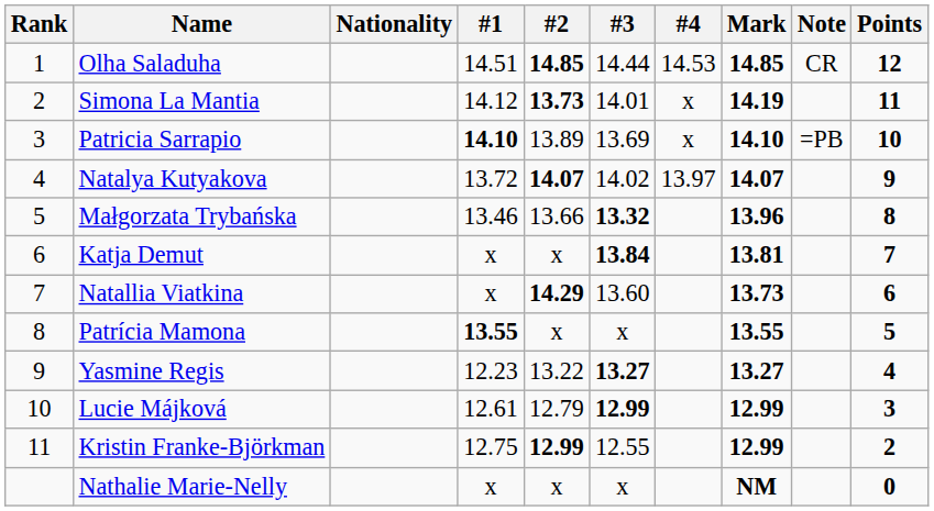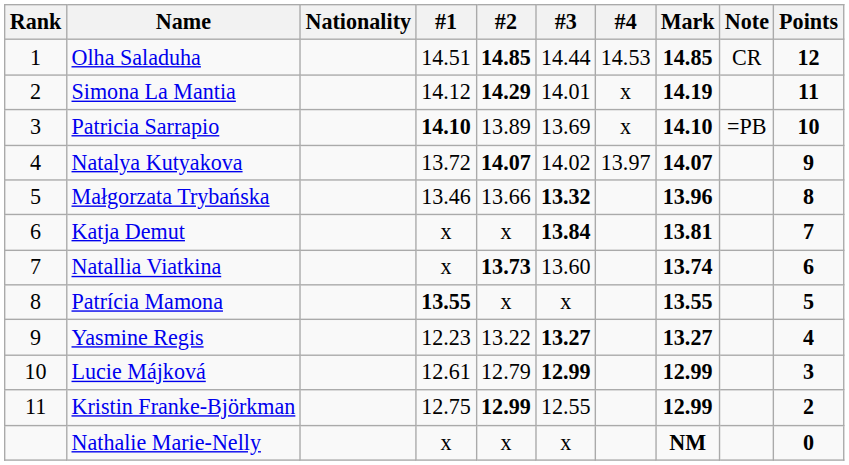 <table class="wikitable sortable" style="text-align:center">
 <tr>
 <th>Rank</th>
 <th>Name</th>
 <th>Nationality</th>
 <th>#1</th>
 <th>#2</th>
 <th>#3</th>
 <th>#4</th>
 <th>Mark</th>
 <th>Note</th>
 <th>Points</th>
 </tr>
 <tr>
 <td>1</td>
 <td align=left><a href='#'>Olha Saladuha</a></td>
 <td align=left></td>
 <td>14.51</td>
 <td><strong>14.85</strong></td>
 <td>14.44</td>
 <td>14.53</td>
 <td><strong>14.85</strong></td>
 <td>CR</td>
 <td><strong>12</strong></td>
 </tr>
 <tr>
 <td>2</td>
 <td align=left><a href='#'>Simona La Mantia</a></td>
 <td align=left></td>
 <td>14.12</td>
-<td><strong>13.73</strong></td>
+<td><strong>14.29</strong></td>
 <td>14.01</td>
 <td>x</td>
 <td><strong>14.19</strong></td>
 <td></td>
 <td><strong>11</strong></td>
 </tr>
 <tr>
 <td>3</td>
 <td align=left><a href='#'>Patricia Sarrapio</a></td>
 <td align=left></td>
 <td><strong>14.10</strong></td>
 <td>13.89</td>
 <td>13.69</td>
 <td>x</td>
 <td><strong>14.10</strong></td>
 <td>=PB</td>
 <td><strong>10</strong></td>
 </tr>
 <tr>
 <td>4</td>
 <td align=left><a href='#'>Natalya Kutyakova</a></td>
 <td align=left></td>
 <td>13.72</td>
 <td><strong>14.07</strong></td>
 <td>14.02</td>
 <td>13.97</td>
 <td><strong>14.07</strong></td>
 <td></td>
 <td><strong>9</strong></td>
 </tr>
 <tr>
 <td>5</td>
 <td align=left><a href='#'>Małgorzata Trybańska</a></td>
 <td align=left></td>
 <td>13.46</td>
 <td>13.66</td>
 <td><strong>13.32</strong></td>
 <td></td>
 <td><strong>13.96</strong></td>
 <td></td>
 <td><strong>8</strong></td>
 </tr>
 <tr>
 <td>6</td>
 <td align=left><a href='#'>Katja Demut</a></td>
 <td align=left></td>
 <td>x</td>
 <td>x</td>
 <td><strong>13.84</strong></td>
 <td></td>
 <td><strong>13.81</strong></td>
 <td></td>
 <td><strong>7</strong></td>
 </tr>
 <tr>
 <td>7</td>
 <td align=left><a href='#'>Natallia Viatkina</a></td>
 <td align=left></td>
 <td>x</td>
-<td><strong>14.29</strong></td>
+<td><strong>13.73</strong></td>
 <td>13.60</td>
 <td></td>
-<td><strong>13.73</strong></td>
+<td><strong>13.74</strong></td>
 <td></td>
 <td><strong>6</strong></td>
 </tr>
 <tr>
 <td>8</td>
 <td align=left><a href='#'>Patrícia Mamona</a></td>
 <td align=left></td>
 <td><strong>13.55</strong></td>
 <td>x</td>
 <td>x</td>
 <td></td>
 <td><strong>13.55</strong></td>
 <td></td>
 <td><strong>5</strong></td>
 </tr>
 <tr>
 <td>9</td>
 <td align=left><a href='#'>Yasmine Regis</a></td>
 <td align=left></td>
 <td>12.23</td>
 <td>13.22</td>
 <td><strong>13.27</strong></td>
 <td></td>
 <td><strong>13.27</strong></td>
 <td></td>
 <td><strong>4</strong></td>
 </tr>
 <tr>
 <td>10</td>
 <td align=left><a href='#'>Lucie Májková</a></td>
 <td align=left></td>
 <td>12.61</td>
 <td>12.79</td>
 <td><strong>12.99</strong></td>
 <td></td>
 <td><strong>12.99</strong></td>
 <td></td>
 <td><strong>3</strong></td>
 </tr>
 <tr>
 <td>11</td>
 <td align=left><a href='#'>Kristin Franke-Björkman</a></td>
 <td align=left></td>
 <td>12.75</td>
 <td><strong>12.99</strong></td>
 <td>12.55</td>
 <td></td>
 <td><strong>12.99</strong></td>
 <td></td>
 <td><strong>2</strong></td>
 </tr>
 <tr>
 <td></td>
 <td align=left><a href='#'>Nathalie Marie-Nelly</a></td>
 <td align=left></td>
 <td>x</td>
 <td>x</td>
 <td>x</td>
 <td></td>
 <td><strong>NM</strong></td>
 <td></td>
 <td><strong>0</strong></td>
 </tr>
 </table>
